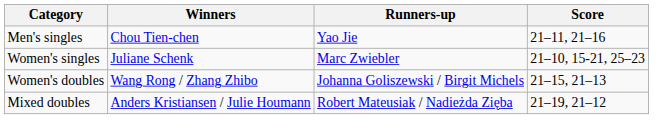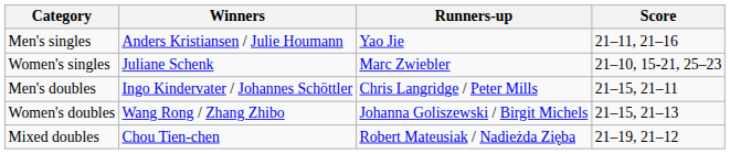 <table class=wikitable style="white-space:nowrap;">
 <tr>
 <th>Category</th>
 <th>Winners</th>
 <th>Runners-up</th>
 <th>Score</th>
 </tr>
 <tr>
 <td>Men's singles</td>
-<td> <a href='#'>Chou Tien-chen</a></td>
+<td> <a href='#'>Anders Kristiansen</a> / <a href='#'>Julie Houmann</a></td>
 <td> <a href='#'>Yao Jie</a></td>
 <td>21–11, 21–16</td>
 </tr>
 <tr>
 <td>Women's singles</td>
 <td> <a href='#'>Juliane Schenk</a></td>
 <td> <a href='#'>Marc Zwiebler</a></td>
 <td>21–10, 15-21, 25–23</td>
 </tr>
 <tr>
+<td>Men's doubles</td>
+<td> <a href='#'>Ingo Kindervater</a> / <a href='#'>Johannes Schöttler</a></td>
+<td> <a href='#'>Chris Langridge</a> / <a href='#'>Peter Mills</a></td>
+<td>21–15, 21–11</td>
+</tr>
+<tr>
 <td>Women's doubles</td>
 <td> <a href='#'>Wang Rong</a> / <a href='#'>Zhang Zhibo</a></td>
 <td> <a href='#'>Johanna Goliszewski</a> / <a href='#'>Birgit Michels</a></td>
 <td>21–15, 21–13</td>
 </tr>
 <tr>
 <td>Mixed doubles</td>
-<td> <a href='#'>Anders Kristiansen</a> / <a href='#'>Julie Houmann</a></td>
+<td> <a href='#'>Chou Tien-chen</a></td>
 <td> <a href='#'>Robert Mateusiak</a> / <a href='#'>Nadieżda Zięba</a></td>
 <td>21–19, 21–12</td>
 </tr>
 </table>
